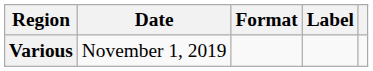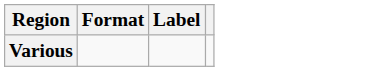 <table class="wikitable plainrowheaders">
 <tr>
 <th scope="col">Region</th>
-<th scope="col">Date</th>
 <th scope="col">Format</th>
 <th scope="col">Label</th>
 <th scope="col"></th>
 </tr>
 <tr>
 <th scope="row">Various</th>
-<td>November 1, 2019</td>
 <td></td>
 <td></td>
 <td style="text-align:center;"></td>
 </tr>
 </table>
